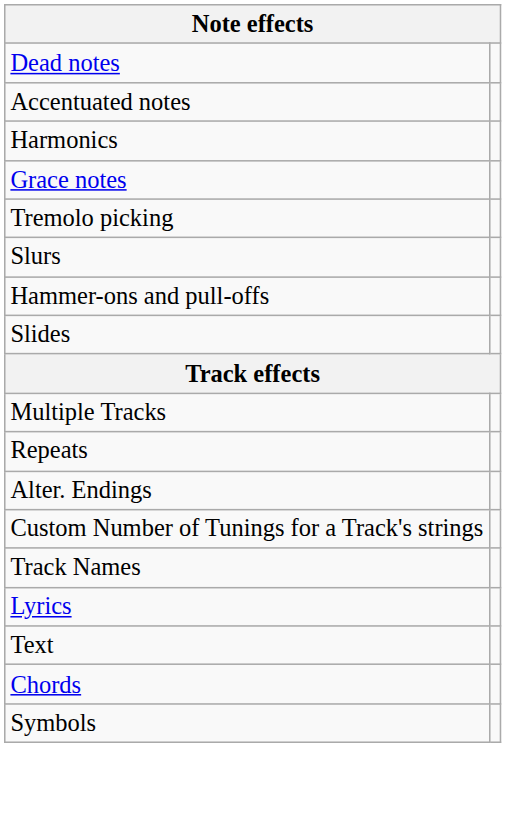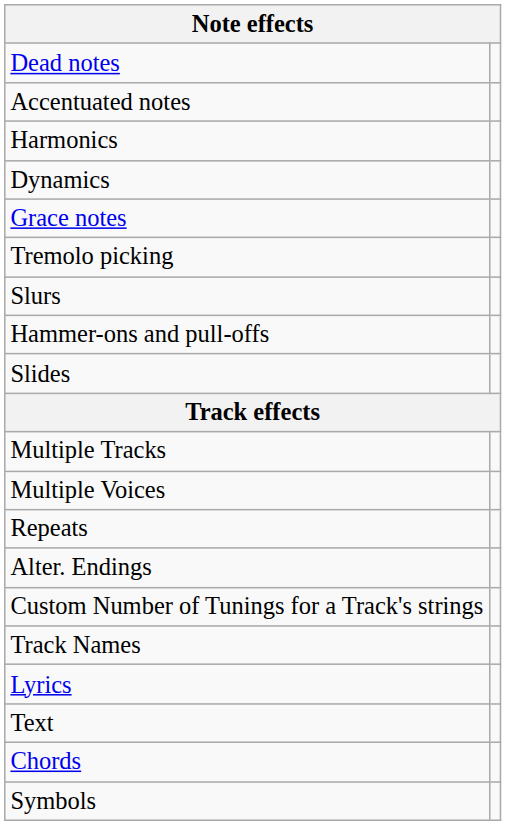 <table class="wikitable">
 <tr>
 <th colspan="2">Note effects</th>
 </tr>
 <tr>
 <td><a href='#'>Dead notes</a></td>
 <td></td>
 </tr>
 <tr>
 <td>Accentuated notes</td>
 <td></td>
 </tr>
 <tr>
 <td>Harmonics</td>
+<td></td>
+</tr>
+<tr>
+<td>Dynamics</td>
 <td></td>
 </tr>
 <tr>
 <td><a href='#'>Grace notes</a></td>
 <td></td>
 </tr>
 <tr>
 <td>Tremolo picking</td>
 <td></td>
 </tr>
 <tr>
 <td>Slurs</td>
 <td></td>
 </tr>
 <tr>
 <td>Hammer-ons and pull-offs</td>
 <td></td>
 </tr>
 <tr>
 <td>Slides</td>
 <td></td>
 </tr>
 <tr>
 <th colspan="2">Track effects</th>
 </tr>
 <tr>
 <td>Multiple Tracks</td>
+<td></td>
+</tr>
+<tr>
+<td>Multiple Voices</td>
 <td></td>
 </tr>
 <tr>
 <td>Repeats</td>
 <td></td>
 </tr>
 <tr>
 <td>Alter. Endings</td>
 <td></td>
 </tr>
 <tr>
 <td>Custom Number of Tunings for a Track's strings</td>
 <td></td>
 </tr>
 <tr>
 <td>Track Names</td>
 <td></td>
 </tr>
 <tr>
 <td><a href='#'>Lyrics</a></td>
 <td></td>
 </tr>
 <tr>
 <td>Text</td>
 <td></td>
 </tr>
 <tr>
 <td><a href='#'>Chords</a></td>
 <td></td>
 </tr>
 <tr>
 <td>Symbols</td>
 <td></td>
 </tr>
 </table>
